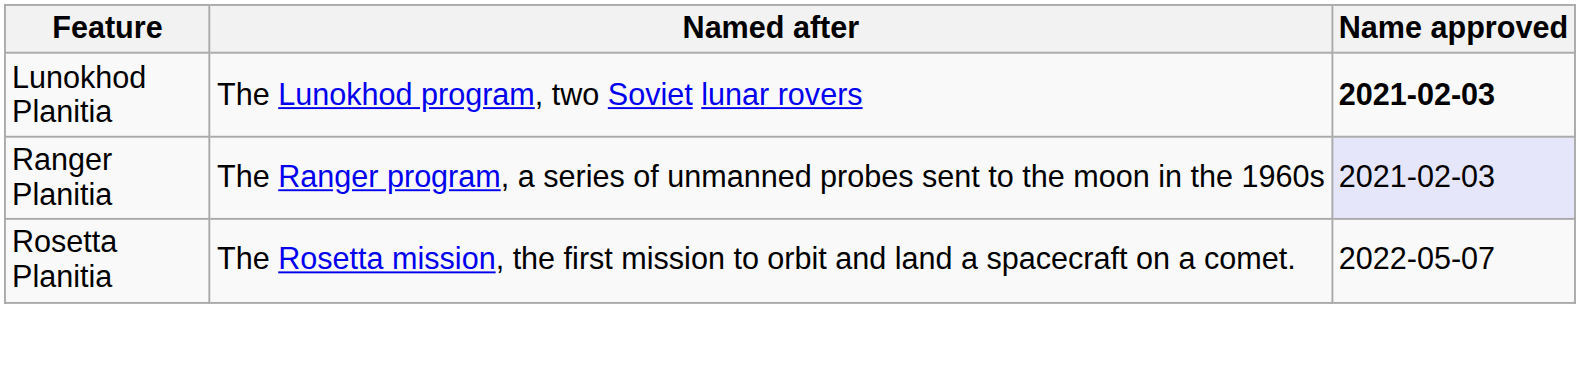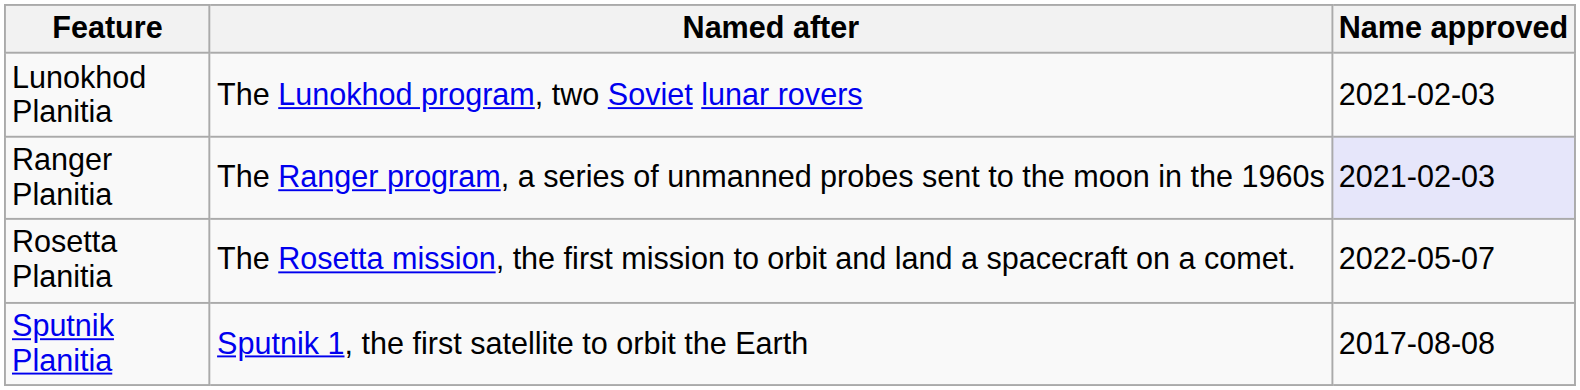 <table class="wikitable">
 <tr>
 <th width=100>Feature</th>
 <th>Named after</th>
 <th>Name approved<br></th>
 </tr>
 <tr>
 <td>Lunokhod Planitia</td>
 <td>The <a href='#'>Lunokhod program</a>, two <a href='#'>Soviet</a> <a href='#'>lunar rovers</a></td>
-<td><strong>2021-02-03</strong></td>
+<td>2021-02-03</td>
 </tr>
 <tr>
 <td>Ranger Planitia</td>
 <td>The <a href='#'>Ranger program</a>, a series of unmanned probes sent to the moon in the 1960s</td>
 <td style="background: lavender;">2021-02-03</td>
 </tr>
 <tr>
 <td>Rosetta Planitia</td>
 <td>The <a href='#'>Rosetta mission</a>, the first mission to orbit and land a spacecraft on a comet.</td>
 <td>2022-05-07</td>
 </tr>
+<tr>
+<td><a href='#'>Sputnik Planitia</a></td>
+<td><a href='#'>Sputnik 1</a>, the first satellite to orbit the Earth</td>
+<td>2017-08-08</td>
+</tr>
 </table>
